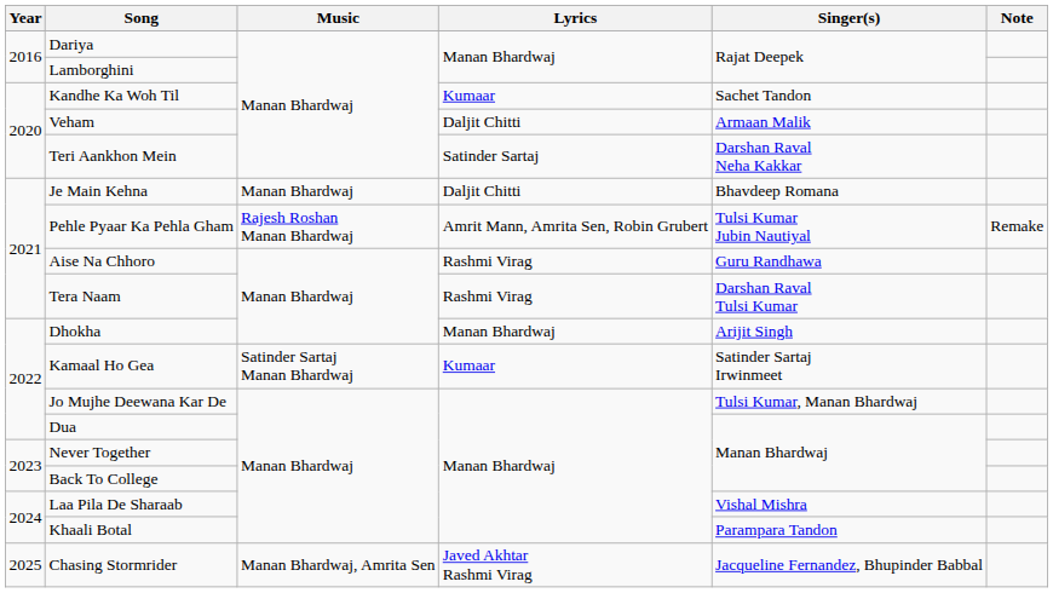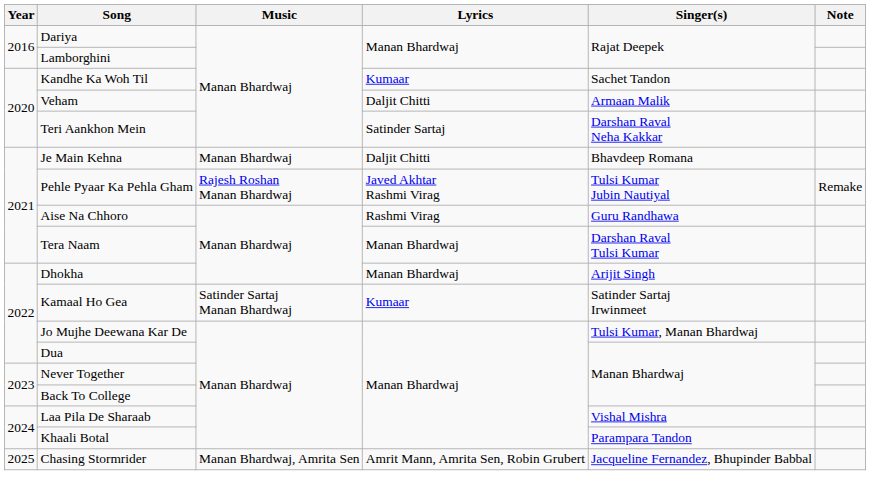 <table class="wikitable sortable">
 <tr style="background:#cccccf; text-align: center;">
 <th>Year</th>
 <th>Song</th>
 <th>Music</th>
 <th>Lyrics</th>
 <th>Singer(s)</th>
 <th>Note</th>
 </tr>
 <tr>
 <td rowspan = "2">2016</td>
 <td>Dariya</td>
 <td rowspan = "5">Manan Bhardwaj</td>
 <td rowspan = "2">Manan Bhardwaj</td>
 <td rowspan = "2">Rajat Deepek</td>
 <td></td>
 </tr>
 <tr>
 <td>Lamborghini</td>
 <td></td>
 </tr>
 <tr>
 <td rowspan = "3">2020</td>
 <td>Kandhe Ka Woh Til</td>
 <td><a href='#'>Kumaar</a></td>
 <td>Sachet Tandon</td>
 <td></td>
 </tr>
 <tr>
 <td>Veham</td>
 <td>Daljit Chitti</td>
 <td><a href='#'>Armaan Malik</a></td>
 <td></td>
 </tr>
 <tr>
 <td>Teri Aankhon Mein</td>
 <td>Satinder Sartaj</td>
 <td><a href='#'>Darshan Raval</a><br><a href='#'>Neha Kakkar</a></td>
 <td></td>
 </tr>
 <tr>
 <td rowspan = "4">2021</td>
 <td>Je Main Kehna</td>
 <td>Manan Bhardwaj</td>
 <td>Daljit Chitti</td>
 <td>Bhavdeep Romana</td>
 <td></td>
 </tr>
 <tr>
 <td>Pehle Pyaar Ka Pehla Gham</td>
 <td><a href='#'>Rajesh Roshan</a><br>Manan Bhardwaj</td>
-<td>Amrit Mann, Amrita Sen, Robin Grubert</td>
+<td><a href='#'>Javed Akhtar</a><br>Rashmi Virag</td>
 <td><a href='#'>Tulsi Kumar</a><br><a href='#'>Jubin Nautiyal</a></td>
 <td>Remake</td>
 </tr>
 <tr>
 <td>Aise Na Chhoro</td>
 <td rowspan = "3">Manan Bhardwaj</td>
 <td>Rashmi Virag</td>
 <td><a href='#'>Guru Randhawa</a></td>
 <td></td>
 </tr>
 <tr>
 <td>Tera Naam</td>
-<td>Rashmi Virag</td>
+<td>Manan Bhardwaj</td>
 <td><a href='#'>Darshan Raval</a><br><a href='#'>Tulsi Kumar</a></td>
 </tr>
 <tr>
 <td rowspan = "4">2022</td>
 <td>Dhokha</td>
 <td>Manan Bhardwaj</td>
 <td><a href='#'>Arijit Singh</a></td>
 <td></td>
 </tr>
 <tr>
 <td>Kamaal Ho Gea</td>
 <td>Satinder Sartaj<br>Manan Bhardwaj</td>
 <td><a href='#'>Kumaar</a></td>
 <td>Satinder Sartaj<br>Irwinmeet</td>
 <td></td>
 </tr>
 <tr>
 <td>Jo Mujhe Deewana Kar De</td>
 <td rowspan = "6">Manan Bhardwaj</td>
 <td rowspan = "6">Manan Bhardwaj</td>
 <td><a href='#'>Tulsi Kumar</a>, Manan Bhardwaj</td>
 <td></td>
 </tr>
 <tr>
 <td>Dua</td>
 <td rowspan = "3">Manan Bhardwaj</td>
 <td></td>
 </tr>
 <tr>
 <td rowspan = "2">2023</td>
 <td>Never Together</td>
 <td></td>
 </tr>
 <tr>
 <td>Back To College</td>
 <td></td>
 </tr>
 <tr>
 <td rowspan = "2">2024</td>
 <td>Laa Pila De Sharaab</td>
 <td><a href='#'>Vishal Mishra</a></td>
 <td></td>
 </tr>
 <tr>
 <td>Khaali Botal</td>
 <td><a href='#'>Parampara Tandon</a></td>
 <td></td>
 </tr>
 <tr>
 <td>2025</td>
 <td>Chasing Stormrider</td>
 <td>Manan Bhardwaj,  Amrita Sen</td>
-<td><a href='#'>Javed Akhtar</a><br>Rashmi Virag</td>
+<td>Amrit Mann, Amrita Sen, Robin Grubert</td>
 <td><a href='#'>Jacqueline Fernandez</a>, Bhupinder Babbal</td>
 <td></td>
 </tr>
 </table>
